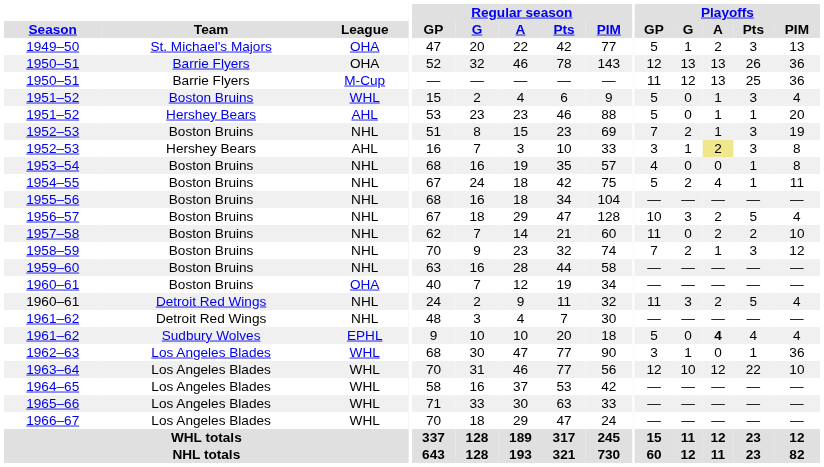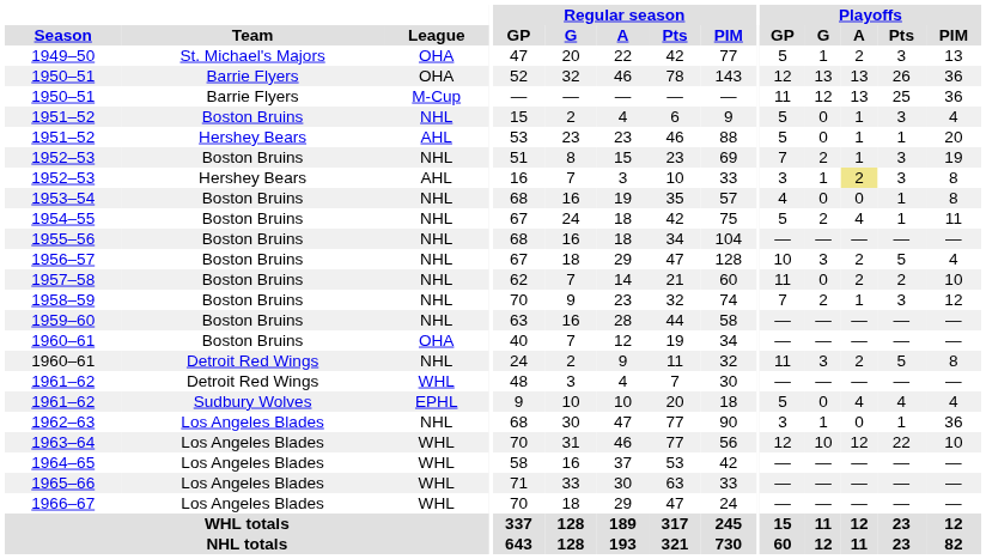 <table border="0" cellpadding="1" cellspacing="0" style="text-align:center; width:60em">
 <tr bgcolor="#e0e0e0">
 <th colspan="3" bgcolor="#ffffff"></th>
 <th rowspan="100" bgcolor="#ffffff"></th>
 <th colspan="5"><a href='#'>Regular season</a></th>
 <th rowspan="100" bgcolor="#ffffff"></th>
 <th colspan="5"><a href='#'>Playoffs</a></th>
 </tr>
 <tr bgcolor="#e0e0e0">
 <th><a href='#'>Season</a></th>
 <th>Team</th>
 <th>League</th>
 <th>GP</th>
 <th><a href='#'>G</a></th>
 <th><a href='#'>A</a></th>
 <th><a href='#'>Pts</a></th>
 <th><a href='#'>PIM</a></th>
 <th>GP</th>
 <th>G</th>
 <th>A</th>
 <th>Pts</th>
 <th>PIM</th>
 </tr>
 <tr>
 <td><a href='#'>1949–50</a></td>
 <td><a href='#'>St. Michael's Majors</a></td>
 <td><a href='#'>OHA</a></td>
 <td>47</td>
 <td>20</td>
 <td>22</td>
 <td>42</td>
 <td>77</td>
 <td>5</td>
 <td>1</td>
 <td>2</td>
 <td>3</td>
 <td>13</td>
 </tr>
 <tr bgcolor="#f0f0f0">
 <td><a href='#'>1950–51</a></td>
 <td><a href='#'>Barrie Flyers</a></td>
 <td>OHA</td>
 <td>52</td>
 <td>32</td>
 <td>46</td>
 <td>78</td>
 <td>143</td>
 <td>12</td>
 <td>13</td>
 <td>13</td>
 <td>26</td>
 <td>36</td>
 </tr>
 <tr>
 <td><a href='#'>1950–51</a></td>
 <td>Barrie Flyers</td>
 <td><a href='#'>M-Cup</a></td>
 <td>—</td>
 <td>—</td>
 <td>—</td>
 <td>—</td>
 <td>—</td>
 <td>11</td>
 <td>12</td>
 <td>13</td>
 <td>25</td>
 <td>36</td>
 </tr>
 <tr bgcolor="#f0f0f0">
 <td><a href='#'>1951–52</a></td>
 <td><a href='#'>Boston Bruins</a></td>
-<td><a href='#'>WHL</a></td>
+<td><a href='#'>NHL</a></td>
 <td>15</td>
 <td>2</td>
 <td>4</td>
 <td>6</td>
 <td>9</td>
 <td>5</td>
 <td>0</td>
 <td>1</td>
 <td>3</td>
 <td>4</td>
 </tr>
 <tr>
 <td><a href='#'>1951–52</a></td>
 <td><a href='#'>Hershey Bears</a></td>
 <td><a href='#'>AHL</a></td>
 <td>53</td>
 <td>23</td>
 <td>23</td>
 <td>46</td>
 <td>88</td>
 <td>5</td>
 <td>0</td>
 <td>1</td>
 <td>1</td>
 <td>20</td>
 </tr>
 <tr bgcolor="#f0f0f0">
 <td><a href='#'>1952–53</a></td>
 <td>Boston Bruins</td>
 <td>NHL</td>
 <td>51</td>
 <td>8</td>
 <td>15</td>
 <td>23</td>
 <td>69</td>
 <td>7</td>
 <td>2</td>
 <td>1</td>
 <td>3</td>
 <td>19</td>
 </tr>
 <tr>
 <td><a href='#'>1952–53</a></td>
 <td>Hershey Bears</td>
 <td>AHL</td>
 <td>16</td>
 <td>7</td>
 <td>3</td>
 <td>10</td>
 <td>33</td>
 <td>3</td>
 <td>1</td>
 <td style="background: khaki;">2</td>
 <td>3</td>
 <td>8</td>
 </tr>
 <tr bgcolor="#f0f0f0">
 <td><a href='#'>1953–54</a></td>
 <td>Boston Bruins</td>
 <td>NHL</td>
 <td>68</td>
 <td>16</td>
 <td>19</td>
 <td>35</td>
 <td>57</td>
 <td>4</td>
 <td>0</td>
 <td>0</td>
 <td>1</td>
 <td>8</td>
 </tr>
 <tr>
 <td><a href='#'>1954–55</a></td>
 <td>Boston Bruins</td>
 <td>NHL</td>
 <td>67</td>
 <td>24</td>
 <td>18</td>
 <td>42</td>
 <td>75</td>
 <td>5</td>
 <td>2</td>
 <td>4</td>
 <td>1</td>
 <td>11</td>
 </tr>
 <tr bgcolor="#f0f0f0">
 <td><a href='#'>1955–56</a></td>
 <td>Boston Bruins</td>
 <td>NHL</td>
 <td>68</td>
 <td>16</td>
 <td>18</td>
 <td>34</td>
 <td>104</td>
 <td>—</td>
 <td>—</td>
 <td>—</td>
 <td>—</td>
 <td>—</td>
 </tr>
 <tr>
 <td><a href='#'>1956–57</a></td>
 <td>Boston Bruins</td>
 <td>NHL</td>
 <td>67</td>
 <td>18</td>
 <td>29</td>
 <td>47</td>
 <td>128</td>
 <td>10</td>
 <td>3</td>
 <td>2</td>
 <td>5</td>
 <td>4</td>
 </tr>
 <tr bgcolor="#f0f0f0">
 <td><a href='#'>1957–58</a></td>
 <td>Boston Bruins</td>
 <td>NHL</td>
 <td>62</td>
 <td>7</td>
 <td>14</td>
 <td>21</td>
 <td>60</td>
 <td>11</td>
 <td>0</td>
 <td>2</td>
 <td>2</td>
 <td>10</td>
 </tr>
 <tr>
 <td><a href='#'>1958–59</a></td>
 <td>Boston Bruins</td>
 <td>NHL</td>
 <td>70</td>
 <td>9</td>
 <td>23</td>
 <td>32</td>
 <td>74</td>
 <td>7</td>
 <td>2</td>
 <td>1</td>
 <td>3</td>
 <td>12</td>
 </tr>
 <tr bgcolor="#f0f0f0">
 <td><a href='#'>1959–60</a></td>
 <td>Boston Bruins</td>
 <td>NHL</td>
 <td>63</td>
 <td>16</td>
 <td>28</td>
 <td>44</td>
 <td>58</td>
 <td>—</td>
 <td>—</td>
 <td>—</td>
 <td>—</td>
 <td>—</td>
 </tr>
 <tr>
 <td><a href='#'>1960–61</a></td>
 <td>Boston Bruins</td>
 <td><a href='#'>OHA</a></td>
 <td>40</td>
 <td>7</td>
 <td>12</td>
 <td>19</td>
 <td>34</td>
 <td>—</td>
 <td>—</td>
 <td>—</td>
 <td>—</td>
 <td>—</td>
 </tr>
 <tr bgcolor="#f0f0f0">
 <td>1960–61</td>
 <td><a href='#'>Detroit Red Wings</a></td>
 <td>NHL</td>
 <td>24</td>
 <td>2</td>
 <td>9</td>
 <td>11</td>
 <td>32</td>
 <td>11</td>
 <td>3</td>
 <td>2</td>
 <td>5</td>
-<td>4</td>
+<td>8</td>
 </tr>
 <tr>
 <td><a href='#'>1961–62</a></td>
 <td>Detroit Red Wings</td>
-<td>NHL</td>
+<td><a href='#'>WHL</a></td>
 <td>48</td>
 <td>3</td>
 <td>4</td>
 <td>7</td>
 <td>30</td>
 <td>—</td>
 <td>—</td>
 <td>—</td>
 <td>—</td>
 <td>—</td>
 </tr>
 <tr bgcolor="#f0f0f0">
 <td><a href='#'>1961–62</a></td>
 <td><a href='#'>Sudbury Wolves</a></td>
 <td><a href='#'>EPHL</a></td>
 <td>9</td>
 <td>10</td>
 <td>10</td>
 <td>20</td>
 <td>18</td>
 <td>5</td>
 <td>0</td>
-<td><strong>4</strong></td>
+<td>4</td>
 <td>4</td>
 <td>4</td>
 </tr>
 <tr>
 <td><a href='#'>1962–63</a></td>
 <td><a href='#'>Los Angeles Blades</a></td>
-<td><a href='#'>WHL</a></td>
+<td>NHL</td>
 <td>68</td>
 <td>30</td>
 <td>47</td>
 <td>77</td>
 <td>90</td>
 <td>3</td>
 <td>1</td>
 <td>0</td>
 <td>1</td>
 <td>36</td>
 </tr>
 <tr bgcolor="#f0f0f0">
 <td><a href='#'>1963–64</a></td>
 <td>Los Angeles Blades</td>
 <td>WHL</td>
 <td>70</td>
 <td>31</td>
 <td>46</td>
 <td>77</td>
 <td>56</td>
 <td>12</td>
 <td>10</td>
 <td>12</td>
 <td>22</td>
 <td>10</td>
 </tr>
 <tr>
 <td><a href='#'>1964–65</a></td>
 <td>Los Angeles Blades</td>
 <td>WHL</td>
 <td>58</td>
 <td>16</td>
 <td>37</td>
 <td>53</td>
 <td>42</td>
 <td>—</td>
 <td>—</td>
 <td>—</td>
 <td>—</td>
 <td>—</td>
 </tr>
 <tr bgcolor="#f0f0f0">
 <td><a href='#'>1965–66</a></td>
 <td>Los Angeles Blades</td>
 <td>WHL</td>
 <td>71</td>
 <td>33</td>
 <td>30</td>
 <td>63</td>
 <td>33</td>
 <td>—</td>
 <td>—</td>
 <td>—</td>
 <td>—</td>
 <td>—</td>
 </tr>
 <tr>
 <td><a href='#'>1966–67</a></td>
 <td>Los Angeles Blades</td>
 <td>WHL</td>
 <td>70</td>
 <td>18</td>
 <td>29</td>
 <td>47</td>
 <td>24</td>
 <td>—</td>
 <td>—</td>
 <td>—</td>
 <td>—</td>
 <td>—</td>
 </tr>
 <tr bgcolor="#e0e0e0">
 <th colspan="3">WHL totals</th>
 <th>337</th>
 <th>128</th>
 <th>189</th>
 <th>317</th>
 <th>245</th>
 <th>15</th>
 <th>11</th>
 <th>12</th>
 <th>23</th>
 <th>12</th>
 </tr>
 <tr bgcolor="#e0e0e0">
 <th colspan="3">NHL totals</th>
 <th>643</th>
 <th>128</th>
 <th>193</th>
 <th>321</th>
 <th>730</th>
 <th>60</th>
 <th>12</th>
 <th>11</th>
 <th>23</th>
 <th>82</th>
 </tr>
 </table>
